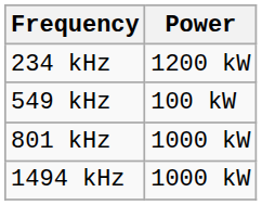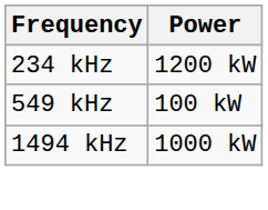 <table class="wikitable">
 <tr style="background:#dfdfdf">
 <th>Frequency</th>
 <th>Power</th>
 </tr>
 <tr>
 <td>234 kHz</td>
 <td>1200 kW</td>
 </tr>
 <tr>
 <td>549 kHz</td>
 <td>100 kW</td>
 </tr>
 <tr>
-<td>801 kHz</td>
-<td>1000 kW</td>
-</tr>
-<tr>
 <td>1494 kHz</td>
 <td>1000 kW</td>
 </tr>
 </table>
